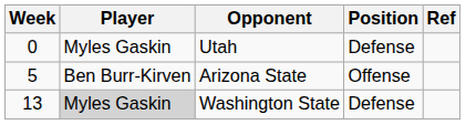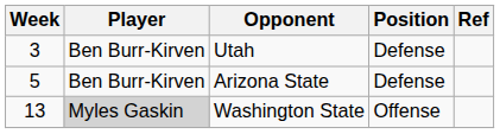 <table class=wikitable>
 <tr>
 <th>Week</th>
 <th>Player</th>
 <th>Opponent</th>
 <th>Position</th>
 <th>Ref</th>
 </tr>
 <tr>
-<td align=center>0</td>
-<td>Myles Gaskin</td>
+<td align=center>3</td>
+<td>Ben Burr-Kirven</td>
 <td>Utah</td>
 <td>Defense</td>
 <td></td>
 </tr>
 <tr>
 <td align=center>5</td>
 <td>Ben Burr-Kirven</td>
 <td>Arizona State</td>
-<td>Offense</td>
+<td>Defense</td>
 <td></td>
 </tr>
 <tr>
 <td align=center>13</td>
 <td style="background: lightgrey;">Myles Gaskin</td>
 <td>Washington State</td>
-<td>Defense</td>
+<td>Offense</td>
 <td></td>
 </tr>
 <tr>
 </tr>
 </table>
